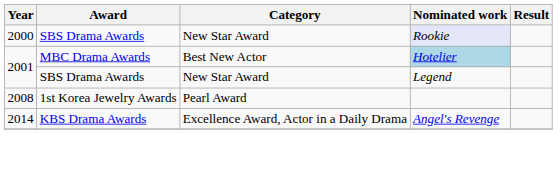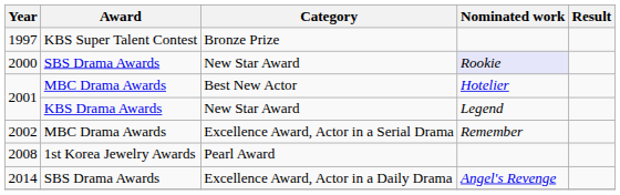 <table class="wikitable">
 <tr>
 <th>Year</th>
 <th>Award</th>
 <th>Category</th>
 <th>Nominated work</th>
 <th>Result</th>
+</tr>
+<tr>
+<td>1997</td>
+<td>KBS Super Talent Contest</td>
+<td>Bronze Prize</td>
+<td></td>
+<td></td>
 </tr>
 <tr>
 <td>2000</td>
 <td><a href='#'>SBS Drama Awards</a></td>
 <td>New Star Award</td>
 <td style="background: lavender;"><em>Rookie</em></td>
 <td></td>
 </tr>
 <tr>
 <td rowspan=2>2001</td>
 <td><a href='#'>MBC Drama Awards</a></td>
 <td>Best New Actor</td>
-<td style="background: lightblue;"><em><a href='#'>Hotelier</a></em></td>
+<td><em><a href='#'>Hotelier</a></em></td>
 <td></td>
 </tr>
 <tr>
-<td>SBS Drama Awards</td>
+<td><a href='#'>KBS Drama Awards</a></td>
 <td>New Star Award</td>
 <td><em>Legend</em></td>
+<td></td>
+</tr>
+<tr>
+<td>2002</td>
+<td>MBC Drama Awards</td>
+<td>Excellence Award, Actor in a Serial Drama</td>
+<td><em>Remember</em></td>
 <td></td>
 </tr>
 <tr>
 <td>2008</td>
 <td>1st Korea Jewelry Awards</td>
 <td>Pearl Award</td>
 <td></td>
 <td></td>
 </tr>
 <tr>
 <td>2014</td>
-<td><a href='#'>KBS Drama Awards</a></td>
+<td>SBS Drama Awards</td>
 <td>Excellence Award, Actor in a Daily Drama</td>
 <td><em><a href='#'>Angel's Revenge</a></em></td>
 <td></td>
 </tr>
 <tr>
 </tr>
 </table>
